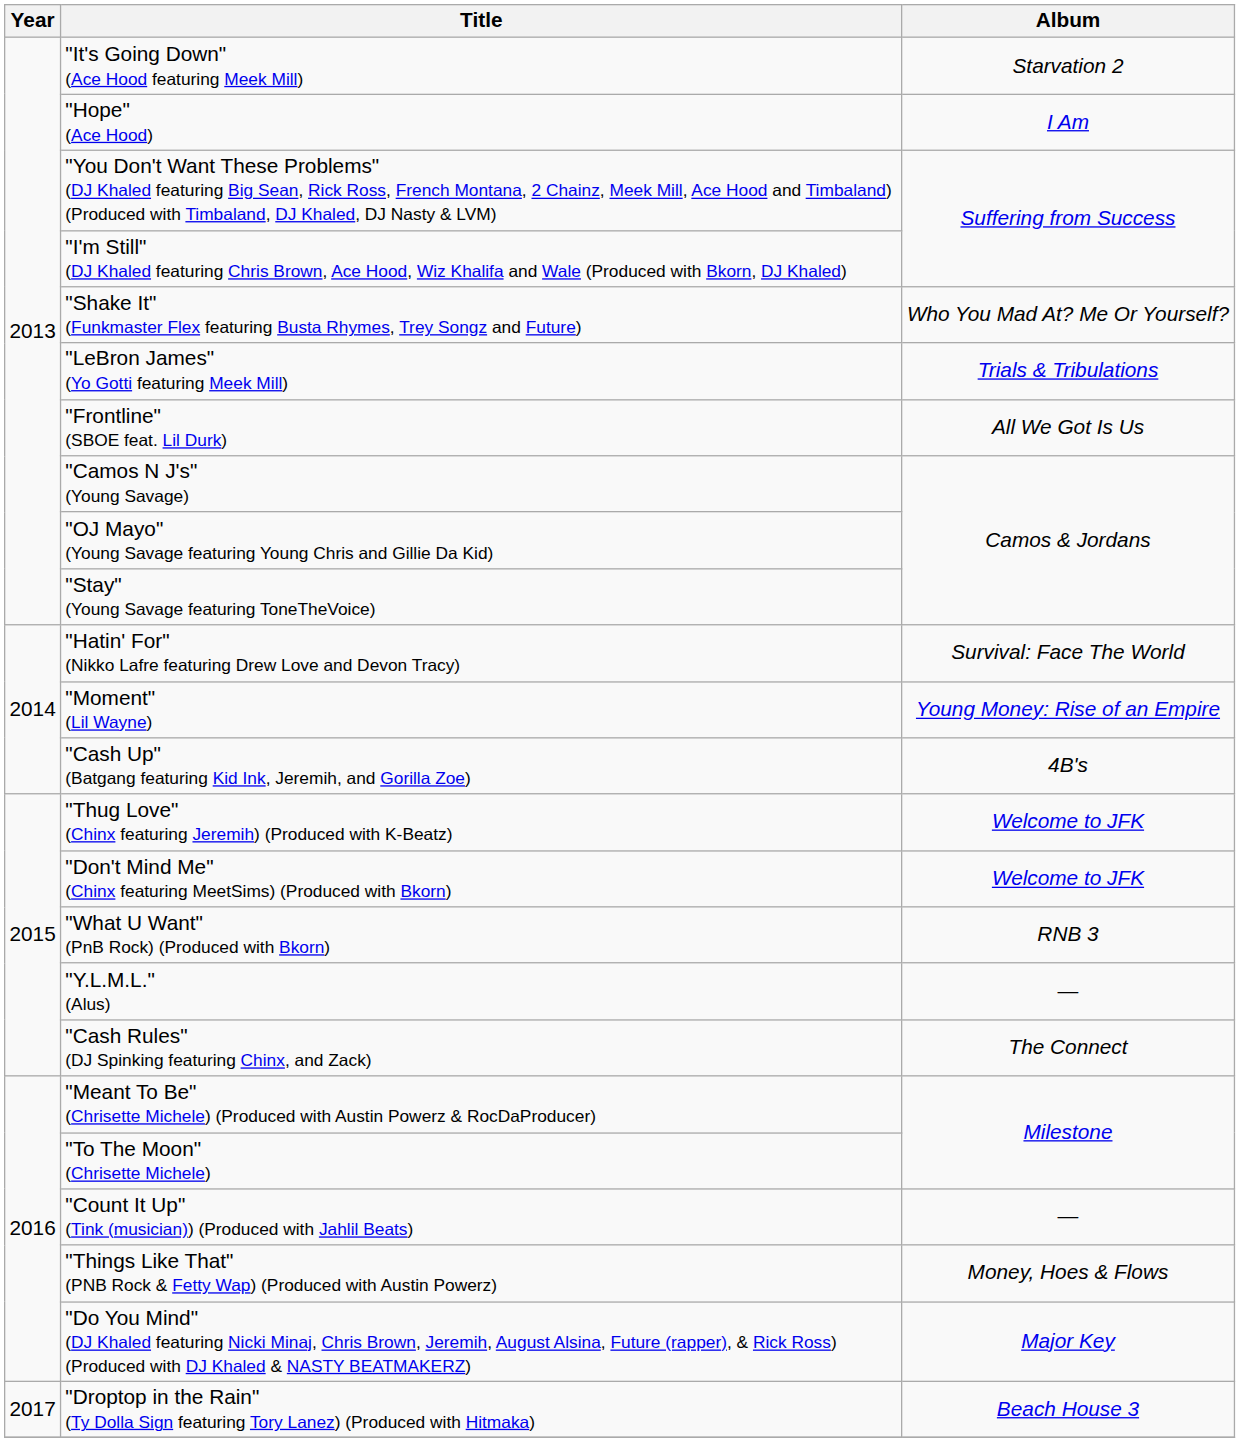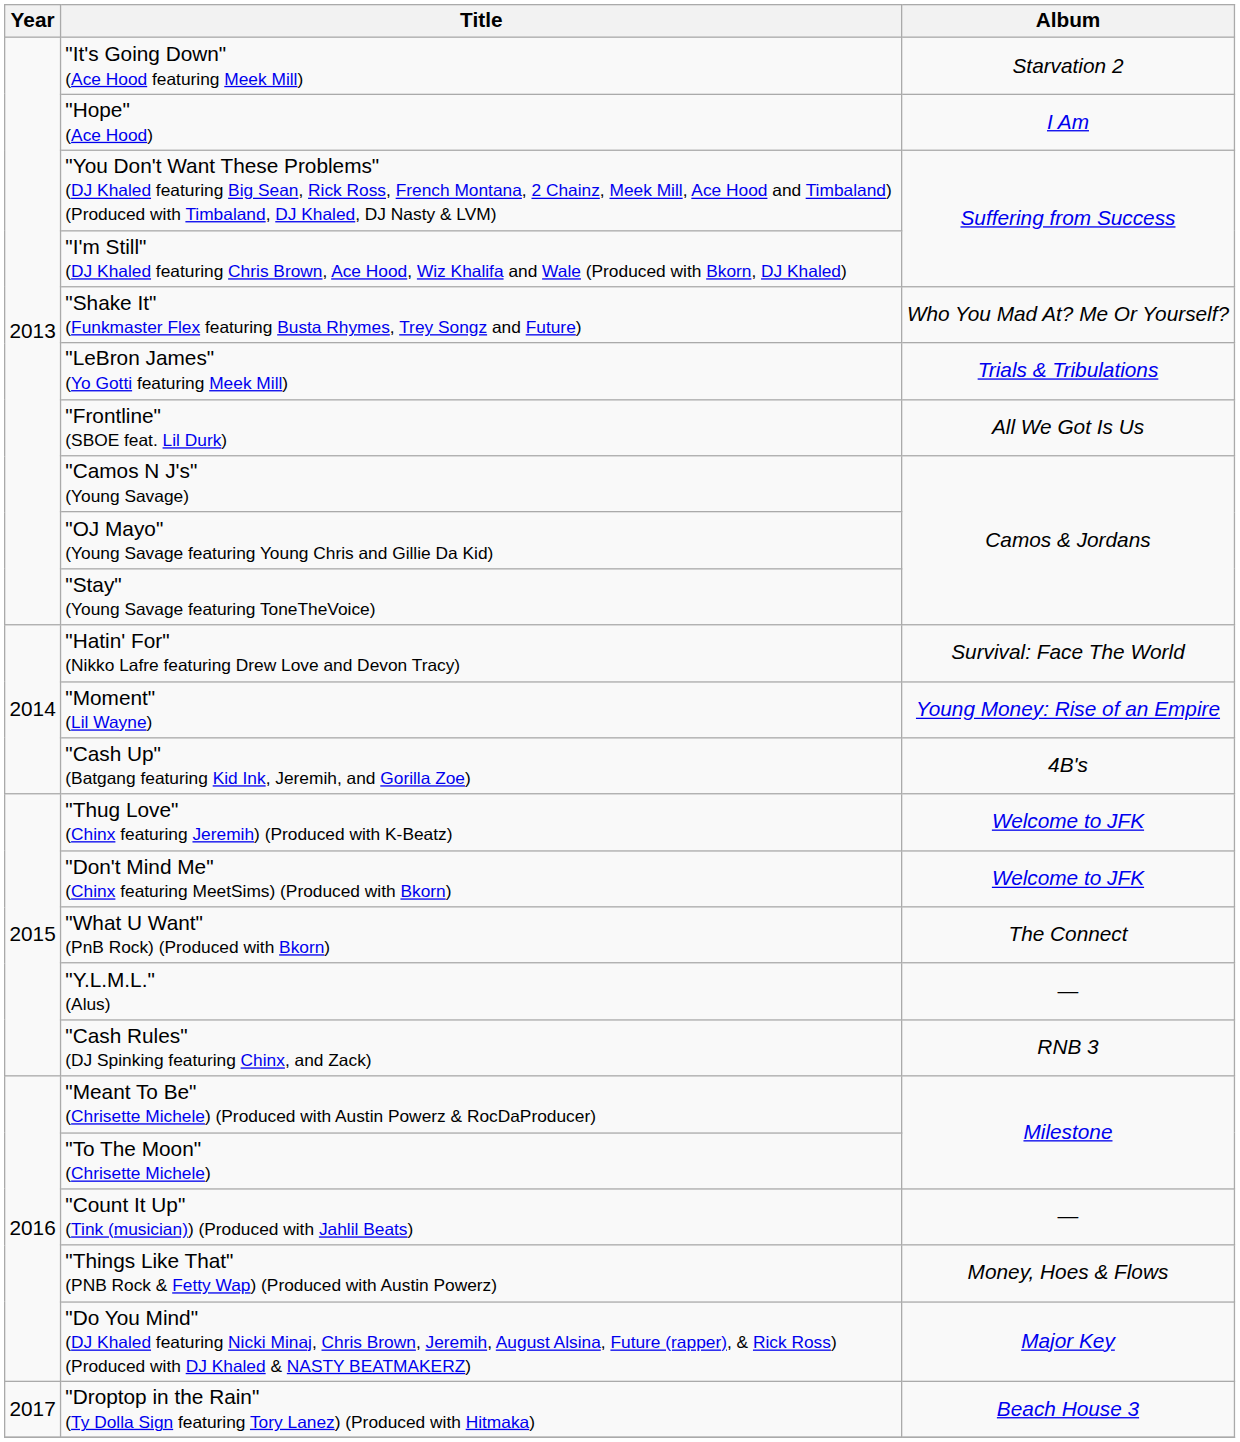 <table class="wikitable plainrowheaders" style="text-align:center;" border="1">
 <tr>
 <th scope="col">Year</th>
 <th scope="col" style="width:40em;">Title</th>
 <th scope="col">Album</th>
 </tr>
 <tr>
 <td rowspan=10>2013</td>
 <td align=left>"It's Going Down"<br><small>(<a href='#'>Ace Hood</a> featuring <a href='#'>Meek Mill</a>)</small></td>
 <td><em>Starvation 2</em></td>
 </tr>
 <tr>
 <td align=left>"Hope"<br><small>(<a href='#'>Ace Hood</a>)</small></td>
 <td><em><a href='#'>I Am</a></em></td>
 </tr>
 <tr>
 <td align=left>"You Don't Want These Problems"<br><small>(<a href='#'>DJ Khaled</a> featuring <a href='#'>Big Sean</a>, <a href='#'>Rick Ross</a>, <a href='#'>French Montana</a>, <a href='#'>2 Chainz</a>, <a href='#'>Meek Mill</a>, <a href='#'>Ace Hood</a> and <a href='#'>Timbaland</a>) (Produced with <a href='#'>Timbaland</a>, <a href='#'>DJ Khaled</a>, DJ Nasty & LVM)</small></td>
 <td rowspan=2><em><a href='#'>Suffering from Success</a></em></td>
 </tr>
 <tr>
 <td align=left>"I'm Still"<br><small>(<a href='#'>DJ Khaled</a> featuring <a href='#'>Chris Brown</a>, <a href='#'>Ace Hood</a>, <a href='#'>Wiz Khalifa</a> and <a href='#'>Wale</a> (Produced with <a href='#'>Bkorn</a>, <a href='#'>DJ Khaled</a>)</small></td>
 </tr>
 <tr>
 <td align=left>"Shake It"<br><small>(<a href='#'>Funkmaster Flex</a> featuring <a href='#'>Busta Rhymes</a>, <a href='#'>Trey Songz</a> and <a href='#'>Future</a>)</small></td>
 <td><em>Who You Mad At? Me Or Yourself?</em></td>
 </tr>
 <tr>
 <td align=left>"LeBron James"<br><small>(<a href='#'>Yo Gotti</a> featuring <a href='#'>Meek Mill</a>)</small></td>
 <td><em><a href='#'>Trials & Tribulations</a></em></td>
 </tr>
 <tr>
 <td align=left>"Frontline"<br><small>(SBOE feat. <a href='#'>Lil Durk</a>)</small></td>
 <td><em>All We Got Is Us</em></td>
 </tr>
 <tr>
 <td align=left>"Camos N J's"<br><small>(Young Savage)</small></td>
 <td rowspan="3"><em>Camos & Jordans</em></td>
 </tr>
 <tr>
 <td align=left>"OJ Mayo"<br><small>(Young Savage featuring Young Chris and Gillie Da Kid)</small></td>
 </tr>
 <tr>
 <td align=left>"Stay"<br><small>(Young Savage featuring ToneTheVoice)</small></td>
 </tr>
 <tr>
 <td rowspan="3">2014</td>
 <td align=left>"Hatin' For"<br><small>(Nikko Lafre featuring Drew Love and Devon Tracy)</small></td>
 <td><em>Survival: Face The World</em></td>
 </tr>
 <tr>
 <td align=left>"Moment"<br><small>(<a href='#'>Lil Wayne</a>)</small></td>
 <td><em><a href='#'>Young Money: Rise of an Empire</a></em></td>
 </tr>
 <tr>
 <td align=left>"Cash Up"<br><small>(Batgang featuring <a href='#'>Kid Ink</a>, Jeremih, and <a href='#'>Gorilla Zoe</a>)</small></td>
 <td><em>4B's</em></td>
 </tr>
 <tr>
 <td rowspan="5">2015</td>
 <td align=left>"Thug Love"<br><small>(<a href='#'>Chinx</a> featuring <a href='#'>Jeremih</a>) (Produced with K-Beatz)</small></td>
 <td><em><a href='#'>Welcome to JFK</a></em></td>
 </tr>
 <tr>
 <td align=left>"Don't Mind Me"<br><small>(<a href='#'>Chinx</a> featuring MeetSims) (Produced with <a href='#'>Bkorn</a>)</small></td>
 <td><em><a href='#'>Welcome to JFK</a></em></td>
 </tr>
 <tr>
 <td align=left>"What U Want"<br><small>(PnB Rock) (Produced with <a href='#'>Bkorn</a>)</small></td>
-<td><em>RNB 3</em></td>
+<td><em>The Connect</em></td>
 </tr>
 <tr>
 <td align=left>"Y.L.M.L."<br><small>(Alus)</small></td>
 <td>—</td>
 </tr>
 <tr>
 <td align=left>"Cash Rules"<br><small>(DJ Spinking featuring <a href='#'>Chinx</a>, and Zack)</small></td>
-<td><em>The Connect</em></td>
+<td><em>RNB 3</em></td>
 </tr>
 <tr>
 <td rowspan="5">2016</td>
 <td align=left>"Meant To Be"<br><small>(<a href='#'>Chrisette Michele</a>) (Produced with Austin Powerz & RocDaProducer)</small></td>
 <td rowspan="2"><em><a href='#'>Milestone</a></em></td>
 </tr>
 <tr>
 <td align=left>"To The Moon"<br><small>(<a href='#'>Chrisette Michele</a>)</small></td>
 </tr>
 <tr>
 <td align=left>"Count It Up"<br><small>(<a href='#'>Tink (musician)</a>) (Produced with <a href='#'>Jahlil Beats</a>)</small></td>
 <td>—</td>
 </tr>
 <tr>
 <td align=left>"Things Like That"<br><small>(PNB Rock & <a href='#'>Fetty Wap</a>) (Produced with Austin Powerz)</small></td>
 <td><em>Money, Hoes & Flows</em></td>
 </tr>
 <tr>
 <td align=left>"Do You Mind"<br><small>(<a href='#'>DJ Khaled</a> featuring <a href='#'>Nicki Minaj</a>, <a href='#'>Chris Brown</a>, <a href='#'>Jeremih</a>, <a href='#'>August Alsina</a>, <a href='#'>Future (rapper)</a>, & <a href='#'>Rick Ross</a>) (Produced with <a href='#'>DJ Khaled</a> & <a href='#'>NASTY BEATMAKERZ</a>)</small></td>
 <td><em><a href='#'>Major Key</a></em></td>
 </tr>
 <tr>
 <td>2017</td>
 <td align=left>"Droptop in the Rain"<br><small>(<a href='#'>Ty Dolla Sign</a> featuring <a href='#'>Tory Lanez</a>) (Produced with <a href='#'>Hitmaka</a>)</small></td>
 <td><em><a href='#'>Beach House 3</a></em></td>
 </tr>
 <tr>
 </tr>
 </table>
